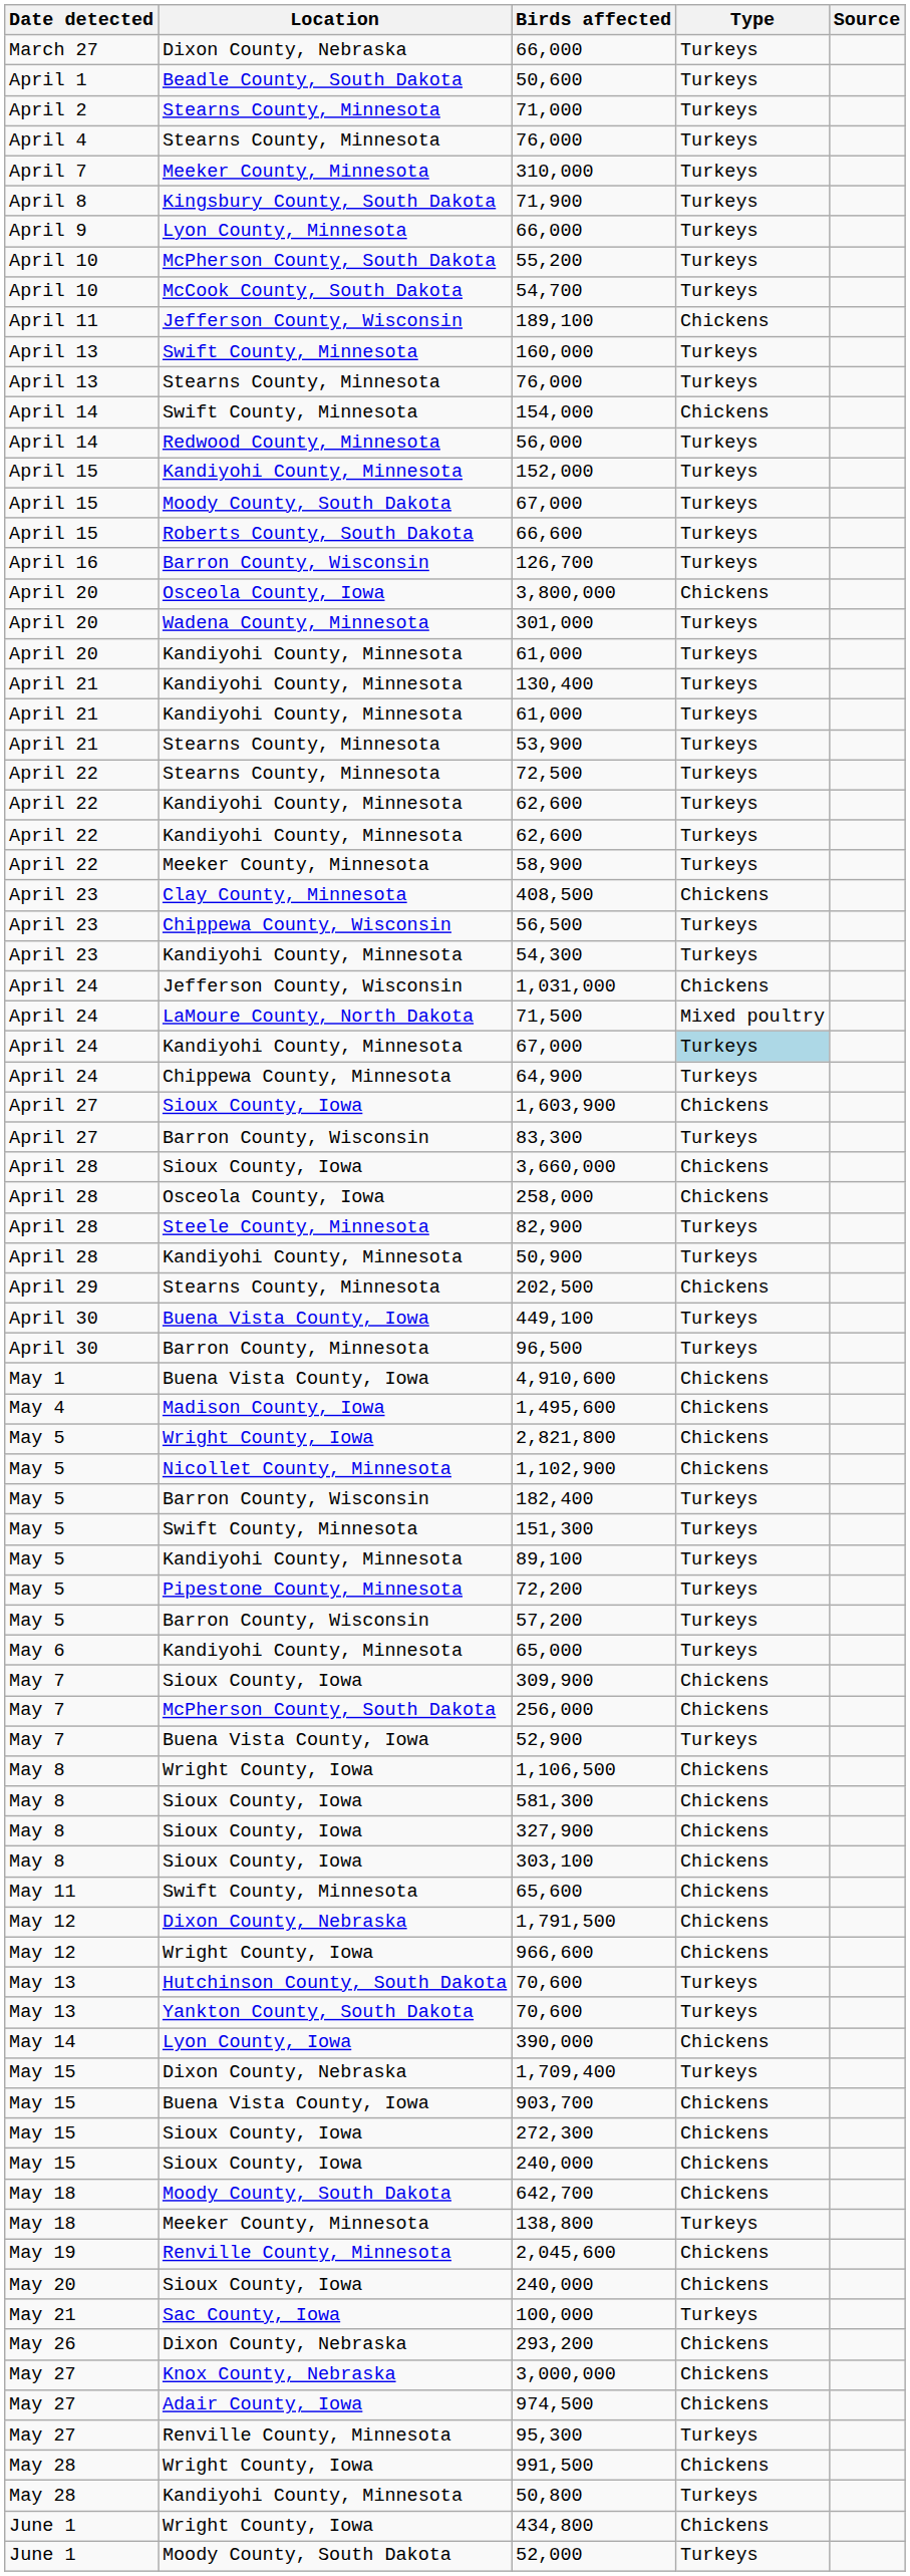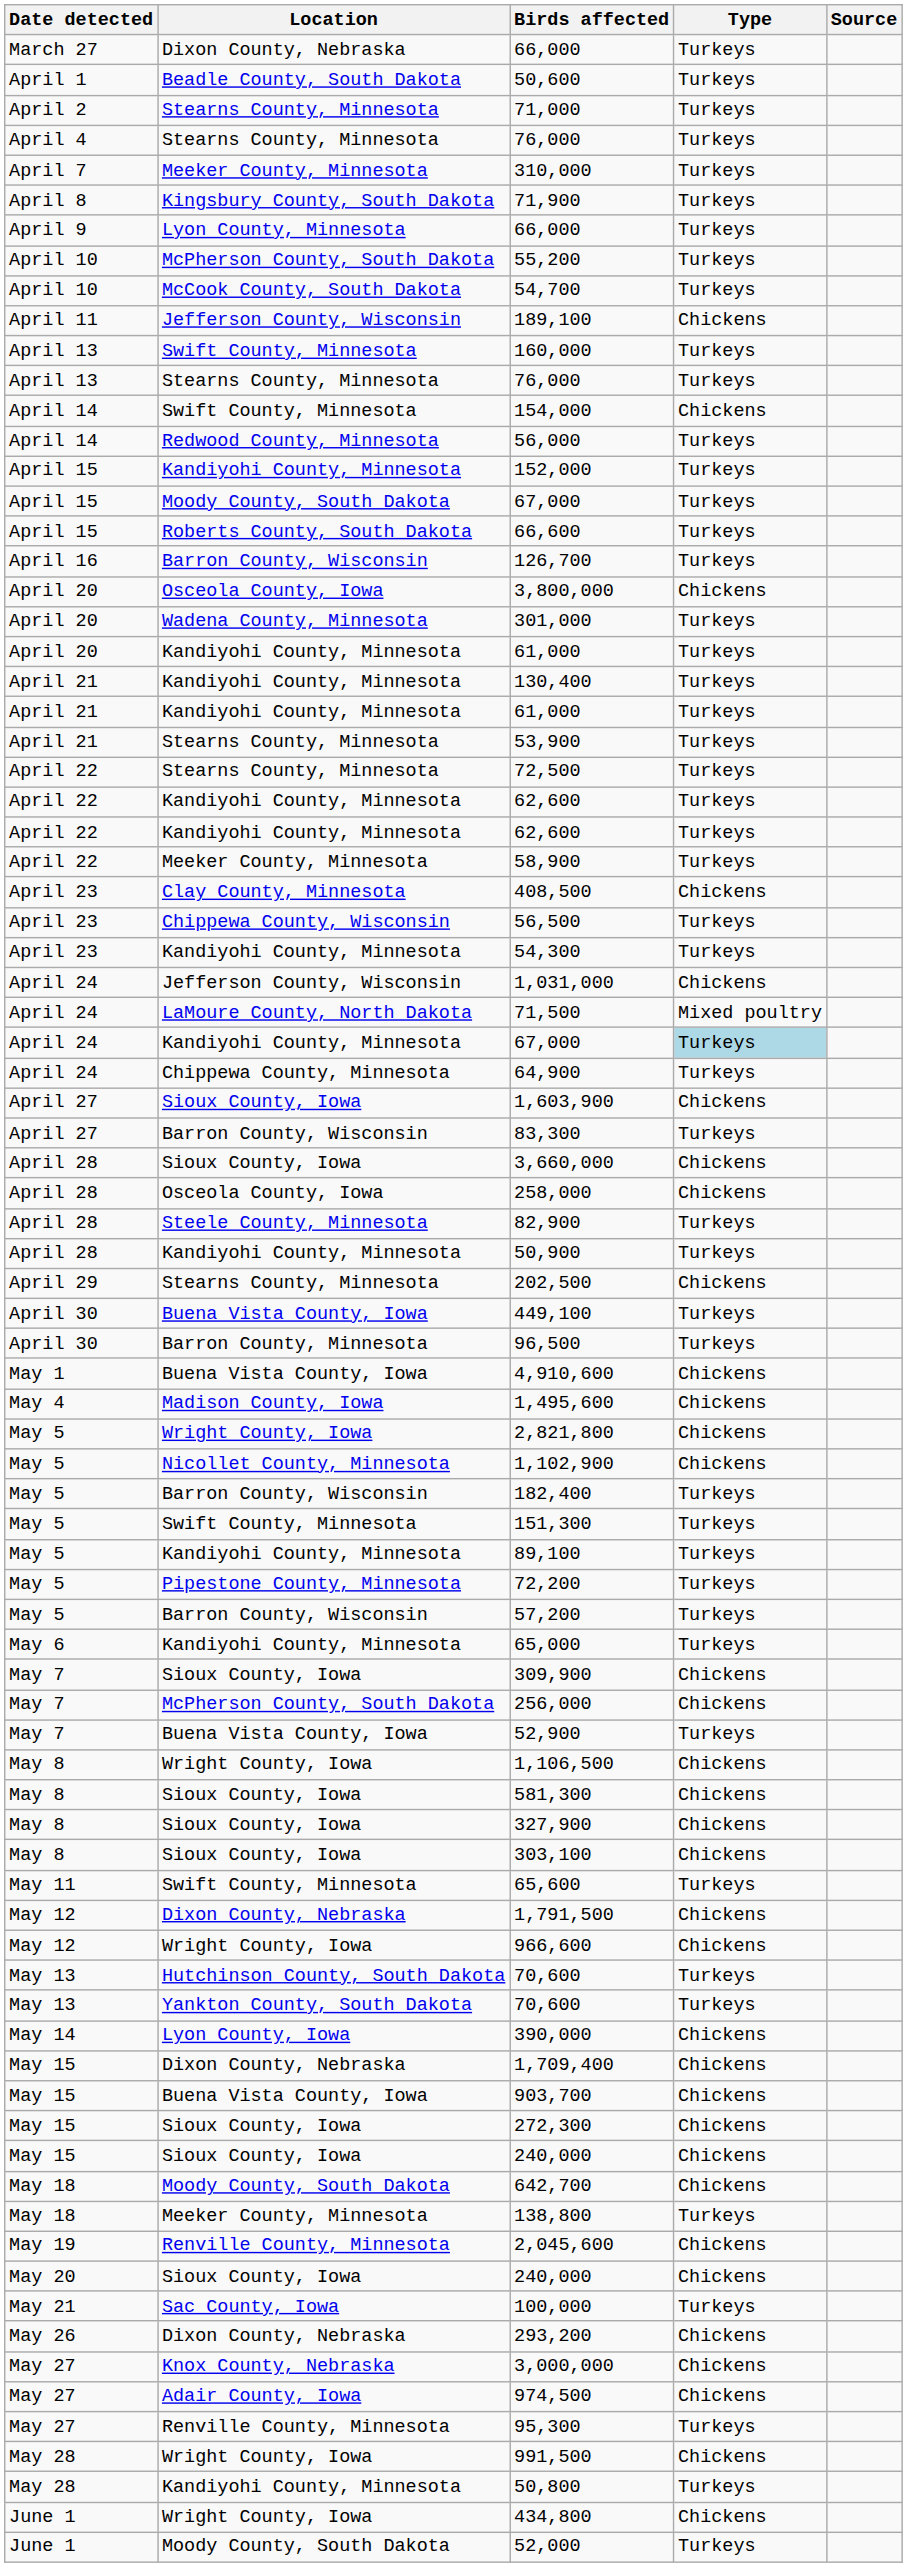 <table class="wikitable sortable">
 <tr --->
 <th>Date detected</th>
 <th>Location</th>
 <th>Birds affected</th>
 <th>Type</th>
 <th>Source</th>
 </tr>
 <tr --->
 <td>March 27</td>
 <td>Dixon County, Nebraska</td>
 <td>66,000</td>
 <td>Turkeys</td>
 <td></td>
 </tr>
 <tr --->
 <td>April 1</td>
 <td><a href='#'>Beadle County, South Dakota</a></td>
 <td>50,600</td>
 <td>Turkeys</td>
 <td></td>
 </tr>
 <tr --->
 <td>April 2</td>
 <td><a href='#'>Stearns County, Minnesota</a></td>
 <td>71,000</td>
 <td>Turkeys</td>
 <td></td>
 </tr>
 <tr --->
 <td>April 4</td>
 <td>Stearns County, Minnesota</td>
 <td>76,000</td>
 <td>Turkeys</td>
 <td></td>
 </tr>
 <tr --->
 <td>April 7</td>
 <td><a href='#'>Meeker County, Minnesota</a></td>
 <td>310,000</td>
 <td>Turkeys</td>
 <td></td>
 </tr>
 <tr --->
 <td>April 8</td>
 <td><a href='#'>Kingsbury County, South Dakota</a></td>
 <td>71,900</td>
 <td>Turkeys</td>
 <td></td>
 </tr>
 <tr --->
 <td>April 9</td>
 <td><a href='#'>Lyon County, Minnesota</a></td>
 <td>66,000</td>
 <td>Turkeys</td>
 <td></td>
 </tr>
 <tr --->
 <td>April 10</td>
 <td><a href='#'>McPherson County, South Dakota</a></td>
 <td>55,200</td>
 <td>Turkeys</td>
 <td></td>
 </tr>
 <tr --->
 <td>April 10</td>
 <td><a href='#'>McCook County, South Dakota</a></td>
 <td>54,700</td>
 <td>Turkeys</td>
 <td></td>
 </tr>
 <tr --->
 <td>April 11</td>
 <td><a href='#'>Jefferson County, Wisconsin</a></td>
 <td>189,100</td>
 <td>Chickens</td>
 <td></td>
 </tr>
 <tr --->
 <td>April 13</td>
 <td><a href='#'>Swift County, Minnesota</a></td>
 <td>160,000</td>
 <td>Turkeys</td>
 <td></td>
 </tr>
 <tr --->
 <td>April 13</td>
 <td>Stearns County, Minnesota</td>
 <td>76,000</td>
 <td>Turkeys</td>
 <td></td>
 </tr>
 <tr --->
 <td>April 14</td>
 <td>Swift County, Minnesota</td>
 <td>154,000</td>
 <td>Chickens</td>
 <td></td>
 </tr>
 <tr --->
 <td>April 14</td>
 <td><a href='#'>Redwood County, Minnesota</a></td>
 <td>56,000</td>
 <td>Turkeys</td>
 <td></td>
 </tr>
 <tr --->
 <td>April 15</td>
 <td><a href='#'>Kandiyohi County, Minnesota</a></td>
 <td>152,000</td>
 <td>Turkeys</td>
 <td></td>
 </tr>
 <tr --->
 <td>April 15</td>
 <td><a href='#'>Moody County, South Dakota</a></td>
 <td>67,000</td>
 <td>Turkeys</td>
 <td></td>
 </tr>
 <tr --->
 <td>April 15</td>
 <td><a href='#'>Roberts County, South Dakota</a></td>
 <td>66,600</td>
 <td>Turkeys</td>
 <td></td>
 </tr>
 <tr --->
 <td>April 16</td>
 <td><a href='#'>Barron County, Wisconsin</a></td>
 <td>126,700</td>
 <td>Turkeys</td>
 <td></td>
 </tr>
 <tr --->
 <td>April 20</td>
 <td><a href='#'>Osceola County, Iowa</a></td>
 <td>3,800,000</td>
 <td>Chickens</td>
 <td></td>
 </tr>
 <tr --->
 <td>April 20</td>
 <td><a href='#'>Wadena County, Minnesota</a></td>
 <td>301,000</td>
 <td>Turkeys</td>
 <td></td>
 </tr>
 <tr --->
 <td>April 20</td>
 <td>Kandiyohi County, Minnesota</td>
 <td>61,000</td>
 <td>Turkeys</td>
 <td></td>
 </tr>
 <tr --->
 <td>April 21</td>
 <td>Kandiyohi County, Minnesota</td>
 <td>130,400</td>
 <td>Turkeys</td>
 <td></td>
 </tr>
 <tr --->
 <td>April 21</td>
 <td>Kandiyohi County, Minnesota</td>
 <td>61,000</td>
 <td>Turkeys</td>
 <td></td>
 </tr>
 <tr --->
 <td>April 21</td>
 <td>Stearns County, Minnesota</td>
 <td>53,900</td>
 <td>Turkeys</td>
 <td></td>
 </tr>
 <tr --->
 <td>April 22</td>
 <td>Stearns County, Minnesota</td>
 <td>72,500</td>
 <td>Turkeys</td>
 <td></td>
 </tr>
 <tr --->
 <td>April 22</td>
 <td>Kandiyohi County, Minnesota</td>
 <td>62,600</td>
 <td>Turkeys</td>
 <td></td>
 </tr>
 <tr --->
 <td>April 22</td>
 <td>Kandiyohi County, Minnesota</td>
 <td>62,600</td>
 <td>Turkeys</td>
 <td></td>
 </tr>
 <tr --->
 <td>April 22</td>
 <td>Meeker County, Minnesota</td>
 <td>58,900</td>
 <td>Turkeys</td>
 <td></td>
 </tr>
 <tr --->
 <td>April 23</td>
 <td><a href='#'>Clay County, Minnesota</a></td>
 <td>408,500</td>
 <td>Chickens</td>
 <td></td>
 </tr>
 <tr --->
 <td>April 23</td>
 <td><a href='#'>Chippewa County, Wisconsin</a></td>
 <td>56,500</td>
 <td>Turkeys</td>
 <td></td>
 </tr>
 <tr --->
 <td>April 23</td>
 <td>Kandiyohi County, Minnesota</td>
 <td>54,300</td>
 <td>Turkeys</td>
 <td></td>
 </tr>
 <tr --->
 <td>April 24</td>
 <td>Jefferson County, Wisconsin</td>
 <td>1,031,000</td>
 <td>Chickens</td>
 <td></td>
 </tr>
 <tr --->
 <td>April 24</td>
 <td><a href='#'>LaMoure County, North Dakota</a></td>
 <td>71,500</td>
 <td>Mixed poultry</td>
 <td></td>
 </tr>
 <tr --->
 <td>April 24</td>
 <td>Kandiyohi County, Minnesota</td>
 <td>67,000</td>
 <td style="background: lightblue;">Turkeys</td>
 <td></td>
 </tr>
 <tr --->
 <td>April 24</td>
 <td>Chippewa County, Minnesota</td>
 <td>64,900</td>
 <td>Turkeys</td>
 <td></td>
 </tr>
 <tr --->
 <td>April 27</td>
 <td><a href='#'>Sioux County, Iowa</a></td>
 <td>1,603,900</td>
 <td>Chickens</td>
 <td></td>
 </tr>
 <tr --->
 <td>April 27</td>
 <td>Barron County, Wisconsin</td>
 <td>83,300</td>
 <td>Turkeys</td>
 <td></td>
 </tr>
 <tr --->
 <td>April 28</td>
 <td>Sioux County, Iowa</td>
 <td>3,660,000</td>
 <td>Chickens</td>
 <td></td>
 </tr>
 <tr --->
 <td>April 28</td>
 <td>Osceola County, Iowa</td>
 <td>258,000</td>
 <td>Chickens</td>
 <td></td>
 </tr>
 <tr --->
 <td>April 28</td>
 <td><a href='#'>Steele County, Minnesota</a></td>
 <td>82,900</td>
 <td>Turkeys</td>
 <td></td>
 </tr>
 <tr --->
 <td>April 28</td>
 <td>Kandiyohi County, Minnesota</td>
 <td>50,900</td>
 <td>Turkeys</td>
 <td><br></td>
 </tr>
 <tr --->
 <td>April 29</td>
 <td>Stearns County, Minnesota</td>
 <td>202,500</td>
 <td>Chickens</td>
 <td></td>
 </tr>
 <tr --->
 <td>April 30</td>
 <td><a href='#'>Buena Vista County, Iowa</a></td>
 <td>449,100</td>
 <td>Turkeys</td>
 <td></td>
 </tr>
 <tr --->
 <td>April 30</td>
 <td>Barron County, Minnesota</td>
 <td>96,500</td>
 <td>Turkeys</td>
 <td></td>
 </tr>
 <tr --->
 <td>May 1</td>
 <td>Buena Vista County, Iowa</td>
 <td>4,910,600</td>
 <td>Chickens</td>
 <td><br></td>
 </tr>
 <tr --->
 <td>May 4</td>
 <td><a href='#'>Madison County, Iowa</a></td>
 <td>1,495,600</td>
 <td>Chickens</td>
 <td></td>
 </tr>
 <tr --->
 <td>May 5</td>
 <td><a href='#'>Wright County, Iowa</a></td>
 <td>2,821,800</td>
 <td>Chickens</td>
 <td></td>
 </tr>
 <tr --->
 <td>May 5</td>
 <td><a href='#'>Nicollet County, Minnesota</a></td>
 <td>1,102,900</td>
 <td>Chickens</td>
 <td></td>
 </tr>
 <tr --->
 <td>May 5</td>
 <td>Barron County, Wisconsin</td>
 <td>182,400</td>
 <td>Turkeys</td>
 <td></td>
 </tr>
 <tr --->
 <td>May 5</td>
 <td>Swift County, Minnesota</td>
 <td>151,300</td>
 <td>Turkeys</td>
 <td></td>
 </tr>
 <tr --->
 <td>May 5</td>
 <td>Kandiyohi County, Minnesota</td>
 <td>89,100</td>
 <td>Turkeys</td>
 <td></td>
 </tr>
 <tr --->
 <td>May 5</td>
 <td><a href='#'>Pipestone County, Minnesota</a></td>
 <td>72,200</td>
 <td>Turkeys</td>
 <td></td>
 </tr>
 <tr --->
 <td>May 5</td>
 <td>Barron County, Wisconsin</td>
 <td>57,200</td>
 <td>Turkeys</td>
 <td></td>
 </tr>
 <tr --->
 <td>May 6</td>
 <td>Kandiyohi County, Minnesota</td>
 <td>65,000</td>
 <td>Turkeys</td>
 <td></td>
 </tr>
 <tr --->
 <td>May 7</td>
 <td>Sioux County, Iowa</td>
 <td>309,900</td>
 <td>Chickens</td>
 <td></td>
 </tr>
 <tr --->
 <td>May 7</td>
 <td><a href='#'>McPherson County, South Dakota</a></td>
 <td>256,000</td>
 <td>Chickens</td>
 <td></td>
 </tr>
 <tr --->
 <td>May 7</td>
 <td>Buena Vista County, Iowa</td>
 <td>52,900</td>
 <td>Turkeys</td>
 <td><br></td>
 </tr>
 <tr --->
 <td>May 8</td>
 <td>Wright County, Iowa</td>
 <td>1,106,500</td>
 <td>Chickens</td>
 <td></td>
 </tr>
 <tr --->
 <td>May 8</td>
 <td>Sioux County, Iowa</td>
 <td>581,300</td>
 <td>Chickens</td>
 <td></td>
 </tr>
 <tr --->
 <td>May 8</td>
 <td>Sioux County, Iowa</td>
 <td>327,900</td>
 <td>Chickens</td>
 <td></td>
 </tr>
 <tr --->
 <td>May 8</td>
 <td>Sioux County, Iowa</td>
 <td>303,100</td>
 <td>Chickens</td>
 <td></td>
 </tr>
 <tr --->
 <td>May 11</td>
 <td>Swift County, Minnesota</td>
 <td>65,600</td>
-<td>Chickens</td>
+<td>Turkeys</td>
 <td></td>
 </tr>
 <tr --->
 <td>May 12</td>
 <td><a href='#'>Dixon County, Nebraska</a></td>
 <td>1,791,500</td>
 <td>Chickens</td>
 <td></td>
 </tr>
 <tr --->
 <td>May 12</td>
 <td>Wright County, Iowa</td>
 <td>966,600</td>
 <td>Chickens</td>
 <td></td>
 </tr>
 <tr --->
 <td>May 13</td>
 <td><a href='#'>Hutchinson County, South Dakota</a></td>
 <td>70,600</td>
 <td>Turkeys</td>
 <td></td>
 </tr>
 <tr --->
 <td>May 13</td>
 <td><a href='#'>Yankton County, South Dakota</a></td>
 <td>70,600</td>
 <td>Turkeys</td>
 <td></td>
 </tr>
 <tr --->
 <td>May 14</td>
 <td><a href='#'>Lyon County, Iowa</a></td>
 <td>390,000</td>
 <td>Chickens</td>
 <td></td>
 </tr>
 <tr --->
 <td>May 15</td>
 <td>Dixon County, Nebraska</td>
 <td>1,709,400</td>
-<td>Turkeys</td>
+<td>Chickens</td>
 <td></td>
 </tr>
 <tr --->
 <td>May 15</td>
 <td>Buena Vista County, Iowa</td>
 <td>903,700</td>
 <td>Chickens</td>
 <td></td>
 </tr>
 <tr --->
 <td>May 15</td>
 <td>Sioux County, Iowa</td>
 <td>272,300</td>
 <td>Chickens</td>
 <td></td>
 </tr>
 <tr --->
 <td>May 15</td>
 <td>Sioux County, Iowa</td>
 <td>240,000</td>
 <td>Chickens</td>
 <td></td>
 </tr>
 <tr --->
 <td>May 18</td>
 <td><a href='#'>Moody County, South Dakota</a></td>
 <td>642,700</td>
 <td>Chickens</td>
 <td></td>
 </tr>
 <tr --->
 <td>May 18</td>
 <td>Meeker County, Minnesota</td>
 <td>138,800</td>
 <td>Turkeys</td>
 <td></td>
 </tr>
 <tr --->
 <td>May 19</td>
 <td><a href='#'>Renville County, Minnesota</a></td>
 <td>2,045,600</td>
 <td>Chickens</td>
 <td></td>
 </tr>
 <tr --->
 <td>May 20</td>
 <td>Sioux County, Iowa</td>
 <td>240,000</td>
 <td>Chickens</td>
 <td></td>
 </tr>
 <tr --->
 <td>May 21</td>
 <td><a href='#'>Sac County, Iowa</a></td>
 <td>100,000</td>
 <td>Turkeys</td>
 <td></td>
 </tr>
 <tr --->
 <td>May 26</td>
 <td>Dixon County, Nebraska</td>
 <td>293,200</td>
 <td>Chickens</td>
 <td></td>
 </tr>
 <tr --->
 <td>May 27</td>
 <td><a href='#'>Knox County, Nebraska</a></td>
 <td>3,000,000 </td>
 <td>Chickens</td>
 <td></td>
 </tr>
 <tr --->
 <td>May 27</td>
 <td><a href='#'>Adair County, Iowa</a></td>
 <td>974,500</td>
 <td>Chickens</td>
 <td></td>
 </tr>
 <tr --->
 <td>May 27</td>
 <td>Renville County, Minnesota</td>
 <td>95,300</td>
 <td>Turkeys</td>
 <td></td>
 </tr>
 <tr --->
 <td>May 28</td>
 <td>Wright County, Iowa</td>
 <td>991,500</td>
 <td>Chickens</td>
 <td></td>
 </tr>
 <tr --->
 <td>May 28</td>
 <td>Kandiyohi County, Minnesota</td>
 <td>50,800</td>
 <td>Turkeys</td>
 <td></td>
 </tr>
 <tr --->
 <td>June 1</td>
 <td>Wright County, Iowa</td>
 <td>434,800</td>
 <td>Chickens</td>
 <td></td>
 </tr>
 <tr --->
 <td>June 1</td>
 <td>Moody County, South Dakota</td>
 <td>52,000</td>
 <td>Turkeys</td>
 <td></td>
 </tr>
 </table>
